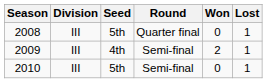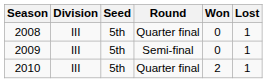 <table class="wikitable" style="text-align:center">
 <tr>
 <th>Season</th>
 <th>Division</th>
 <th>Seed</th>
 <th>Round</th>
 <th>Won</th>
 <th>Lost</th>
 </tr>
 <tr>
 <td>2008</td>
 <td>III</td>
 <td>5th</td>
 <td>Quarter final</td>
 <td>0</td>
 <td>1</td>
 </tr>
 <tr>
 <td>2009</td>
 <td>III</td>
-<td>4th</td>
+<td>5th</td>
 <td>Semi-final</td>
-<td>2</td>
+<td>0</td>
 <td>1</td>
 </tr>
 <tr>
 <td>2010</td>
 <td>III</td>
 <td>5th</td>
-<td>Semi-final</td>
-<td>0</td>
+<td>Quarter final</td>
+<td>2</td>
 <td>1</td>
 </tr>
 </table>
